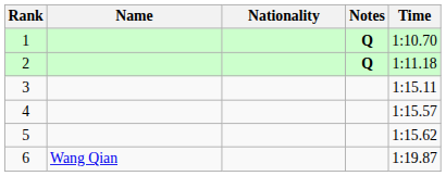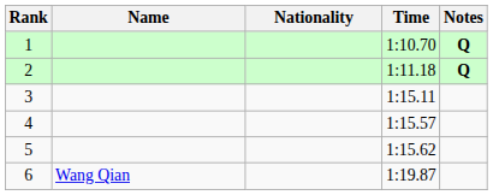 <table class="wikitable sortable" style="text-align:center">
 <tr>
 <th>Rank</th>
 <th style="width:180px">Name</th>
 <th style="width:125px">Nationality</th>
+<th>Time</th>
 <th>Notes</th>
-<th>Time</th>
 </tr>
 <tr style="background:#cfc;">
 <td>1</td>
 <td style="text-align:left;"></td>
 <td style="text-align:left;"></td>
+<td>1:10.70</td>
 <td><strong>Q</strong></td>
-<td>1:10.70</td>
 </tr>
 <tr style="background:#cfc;">
 <td>2</td>
 <td style="text-align:left;"></td>
 <td style="text-align:left;"></td>
+<td>1:11.18</td>
 <td><strong>Q</strong></td>
-<td>1:11.18</td>
 </tr>
 <tr>
 <td>3</td>
 <td style="text-align:left;"></td>
 <td style="text-align:left;"></td>
+<td>1:15.11</td>
 <td></td>
-<td>1:15.11</td>
 </tr>
 <tr>
 <td>4</td>
 <td style="text-align:left;"></td>
 <td style="text-align:left;"></td>
+<td>1:15.57</td>
 <td></td>
-<td>1:15.57</td>
 </tr>
 <tr>
 <td>5</td>
 <td style="text-align:left;"></td>
 <td style="text-align:left;"></td>
+<td>1:15.62</td>
 <td></td>
-<td>1:15.62</td>
 </tr>
 <tr>
 <td>6</td>
 <td style="text-align:left;"><a href='#'>Wang Qian</a></td>
 <td style="text-align:left;"></td>
+<td>1:19.87</td>
 <td></td>
-<td>1:19.87</td>
 </tr>
 </table>
